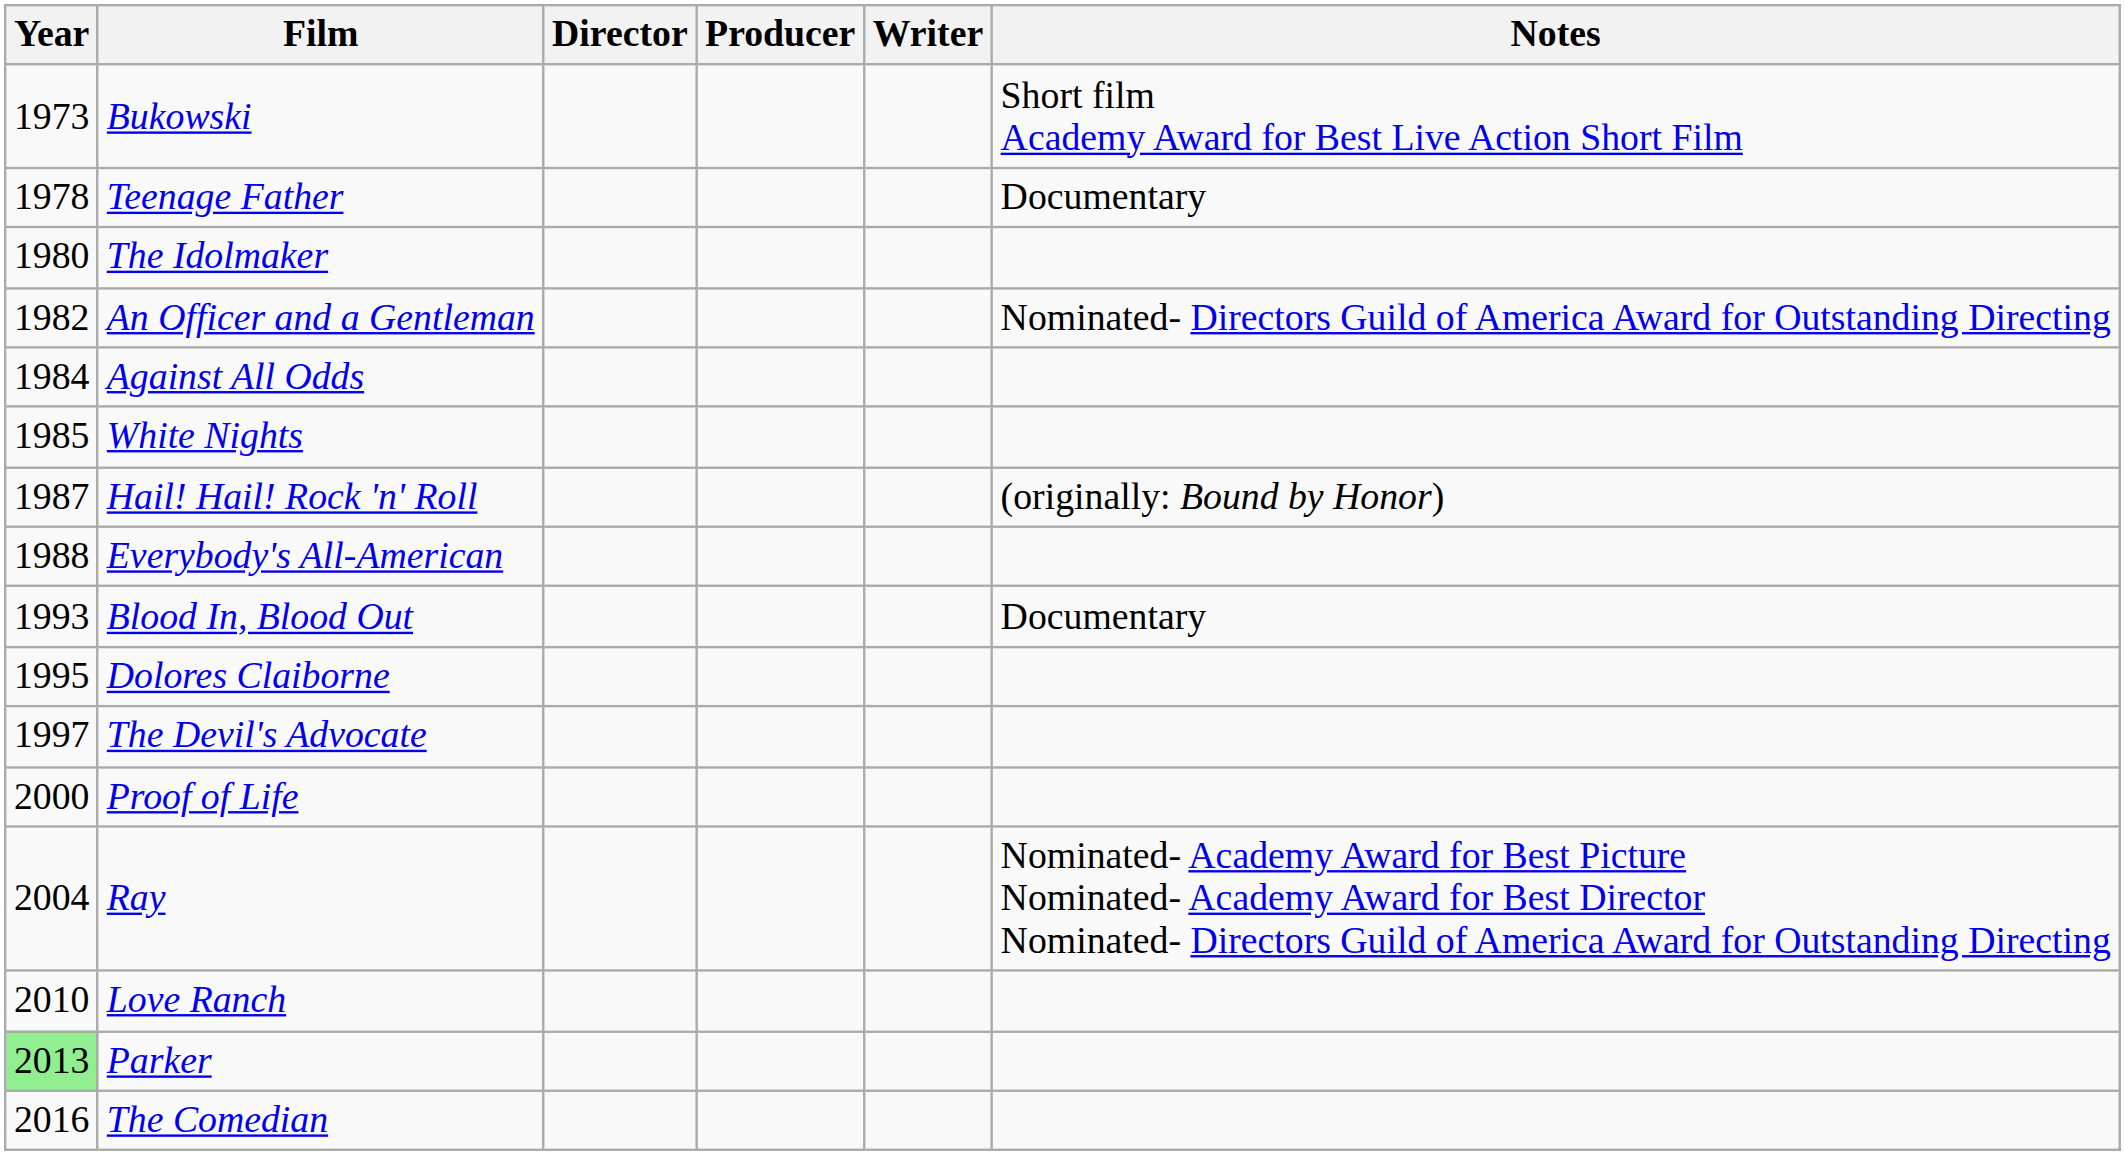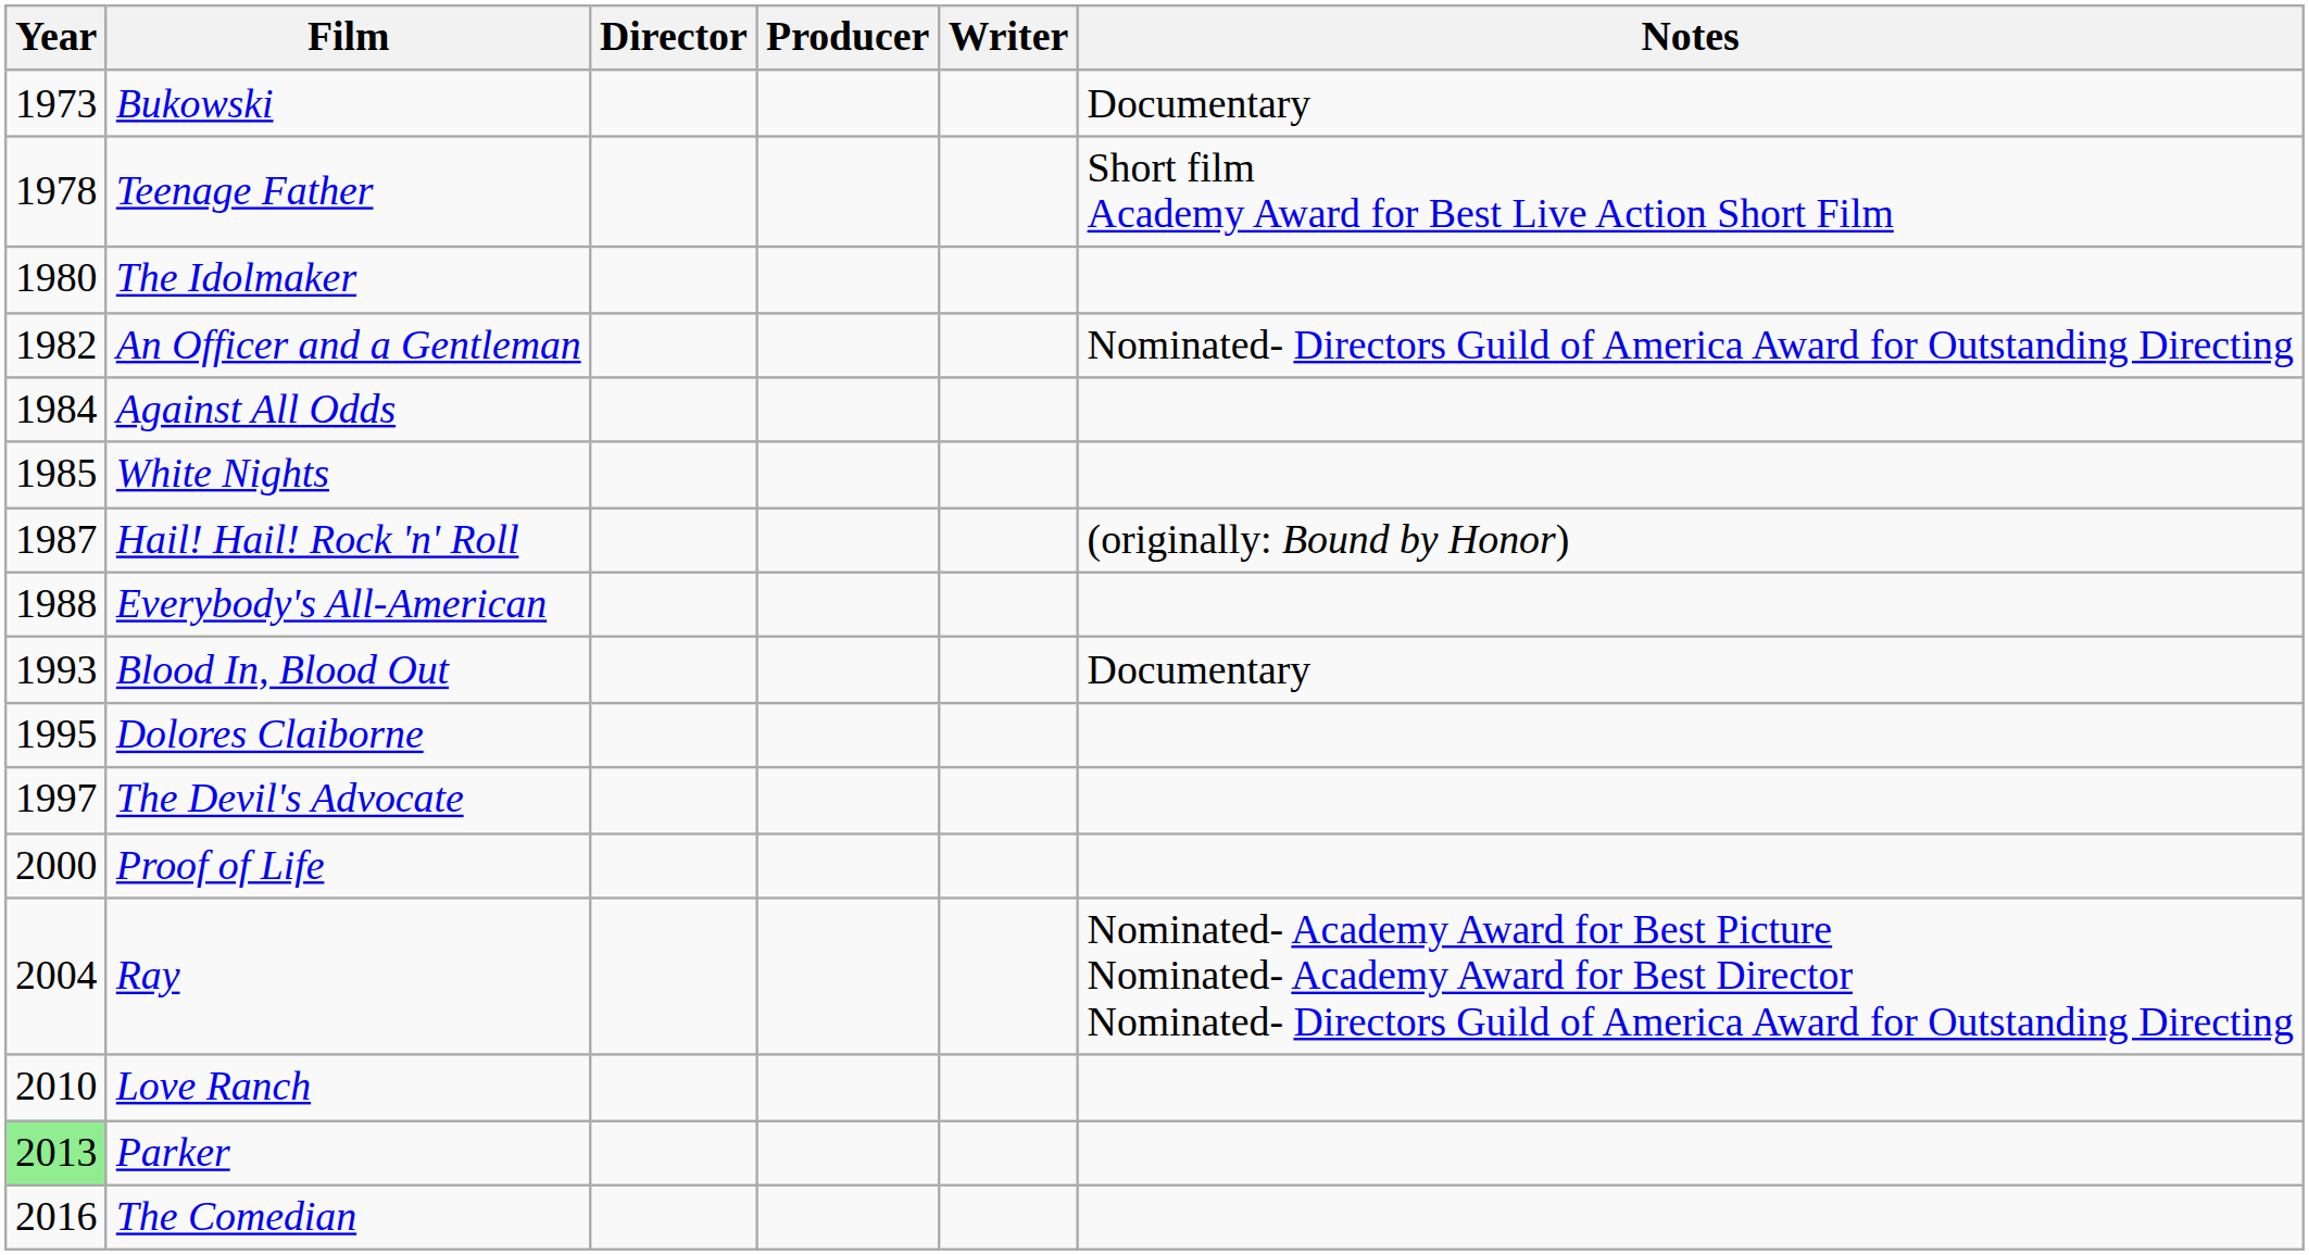 <table class="wikitable">
 <tr>
 <th>Year</th>
 <th>Film</th>
 <th>Director</th>
 <th>Producer</th>
 <th>Writer</th>
 <th>Notes</th>
 </tr>
 <tr>
 <td>1973</td>
 <td><a href='#'><em>Bukowski</em></a></td>
 <td></td>
 <td></td>
 <td></td>
-<td>Short film <br> <a href='#'>Academy Award for Best Live Action Short Film</a></td>
+<td>Documentary</td>
 </tr>
 <tr>
 <td>1978</td>
 <td><em><a href='#'>Teenage Father</a></em></td>
 <td></td>
 <td></td>
 <td></td>
-<td>Documentary</td>
+<td>Short film <br> <a href='#'>Academy Award for Best Live Action Short Film</a></td>
 </tr>
 <tr>
 <td>1980</td>
 <td><em><a href='#'>The Idolmaker</a></em></td>
 <td></td>
 <td></td>
 <td></td>
 <td></td>
 </tr>
 <tr>
 <td>1982</td>
 <td><em><a href='#'>An Officer and a Gentleman</a></em></td>
 <td></td>
 <td></td>
 <td></td>
 <td>Nominated- <a href='#'>Directors Guild of America Award for Outstanding Directing</a></td>
 </tr>
 <tr>
 <td>1984</td>
 <td><a href='#'><em>Against All Odds</em></a></td>
 <td></td>
 <td></td>
 <td></td>
 <td></td>
 </tr>
 <tr>
 <td>1985</td>
 <td><a href='#'><em>White Nights</em></a></td>
 <td></td>
 <td></td>
 <td></td>
 <td></td>
 </tr>
 <tr>
 <td>1987</td>
 <td><em><a href='#'>Hail! Hail! Rock 'n' Roll</a></em></td>
 <td></td>
 <td></td>
 <td></td>
 <td>(originally: <em>Bound by Honor</em>)</td>
 </tr>
 <tr>
 <td>1988</td>
 <td><em><a href='#'>Everybody's All-American</a></em></td>
 <td></td>
 <td></td>
 <td></td>
 <td></td>
 </tr>
 <tr>
 <td>1993</td>
 <td><em><a href='#'>Blood In, Blood Out</a></em></td>
 <td></td>
 <td></td>
 <td></td>
 <td>Documentary</td>
 </tr>
 <tr>
 <td>1995</td>
 <td><em><a href='#'>Dolores Claiborne</a></em></td>
 <td></td>
 <td></td>
 <td></td>
 <td></td>
 </tr>
 <tr>
 <td>1997</td>
 <td><em><a href='#'>The Devil's Advocate</a></em></td>
 <td></td>
 <td></td>
 <td></td>
 <td></td>
 </tr>
 <tr>
 <td>2000</td>
 <td><em><a href='#'>Proof of Life</a></em></td>
 <td></td>
 <td></td>
 <td></td>
 <td></td>
 </tr>
 <tr>
 <td>2004</td>
 <td><em><a href='#'>Ray</a></em></td>
 <td></td>
 <td></td>
 <td></td>
 <td>Nominated- <a href='#'>Academy Award for Best Picture</a><br>Nominated- <a href='#'>Academy Award for Best Director</a><br>Nominated- <a href='#'>Directors Guild of America Award for Outstanding Directing</a></td>
 </tr>
 <tr>
 <td>2010</td>
 <td><em><a href='#'>Love Ranch</a></em></td>
 <td></td>
 <td></td>
 <td></td>
 <td></td>
 </tr>
 <tr>
 <td style="background: lightgreen;">2013</td>
 <td><em><a href='#'>Parker</a></em></td>
 <td></td>
 <td></td>
 <td></td>
 <td></td>
 </tr>
 <tr>
 <td>2016</td>
 <td><em><a href='#'>The Comedian</a></em></td>
 <td></td>
 <td></td>
 <td></td>
 <td></td>
 </tr>
 </table>
